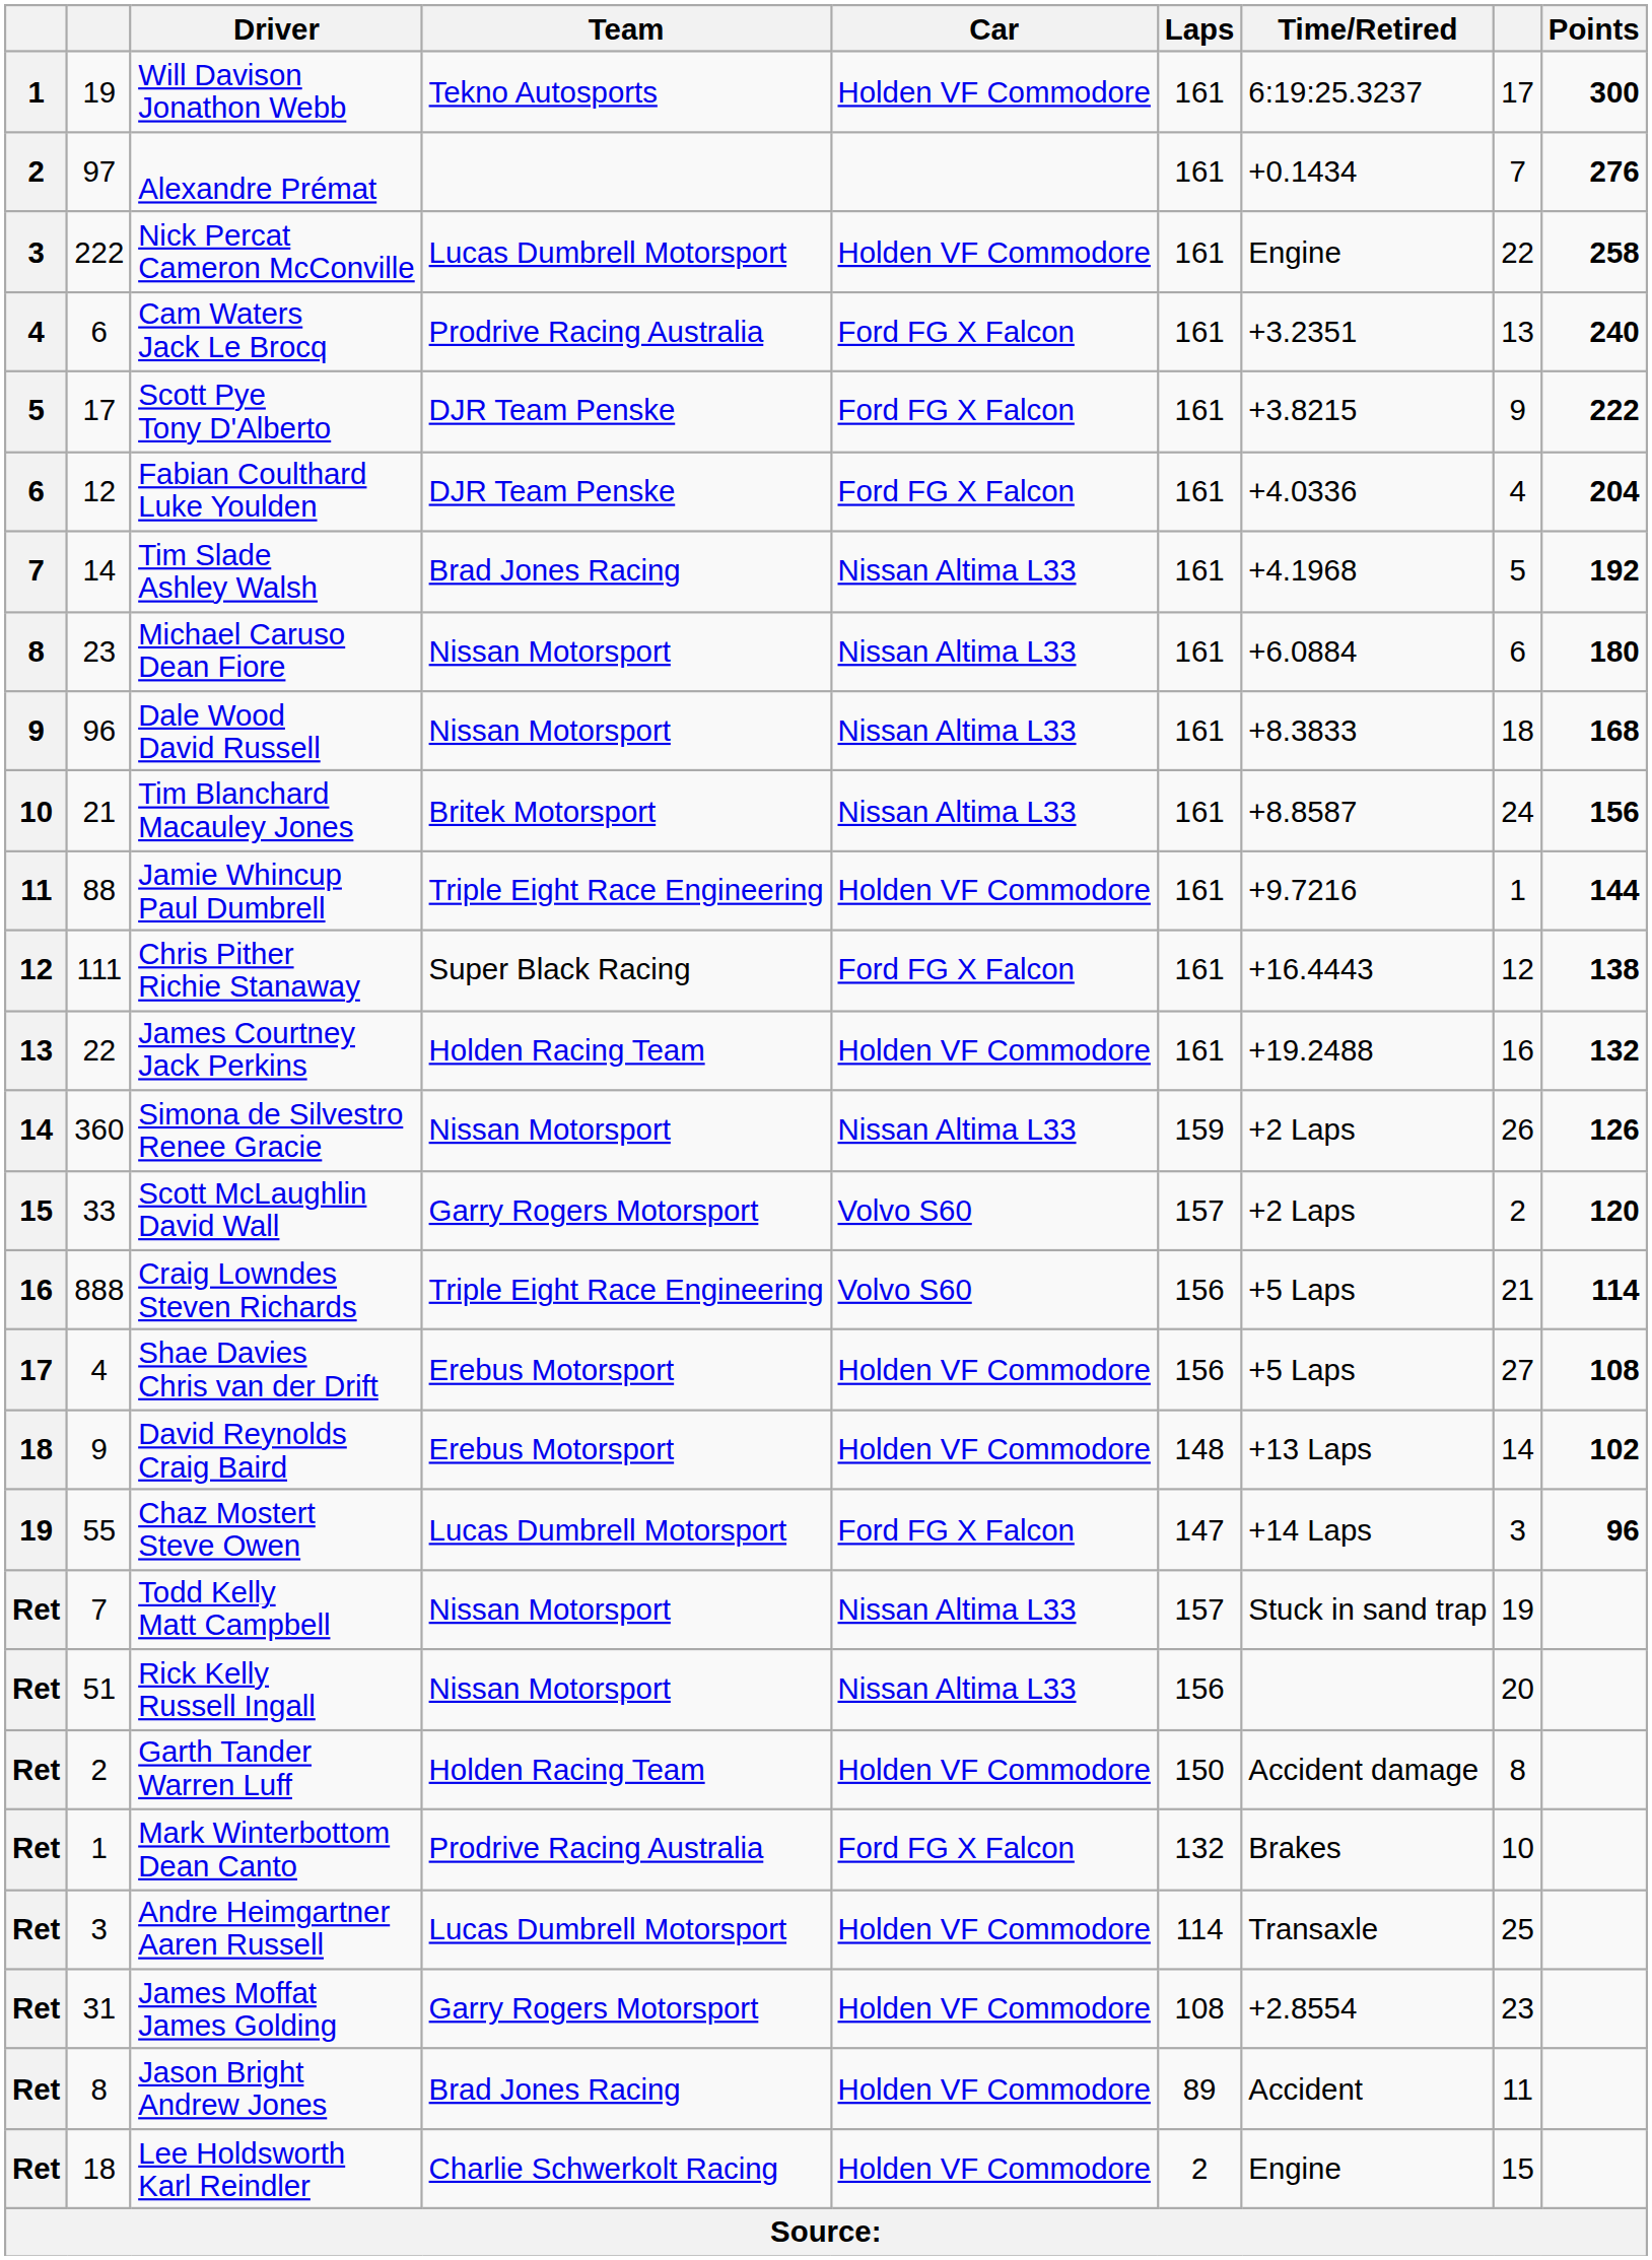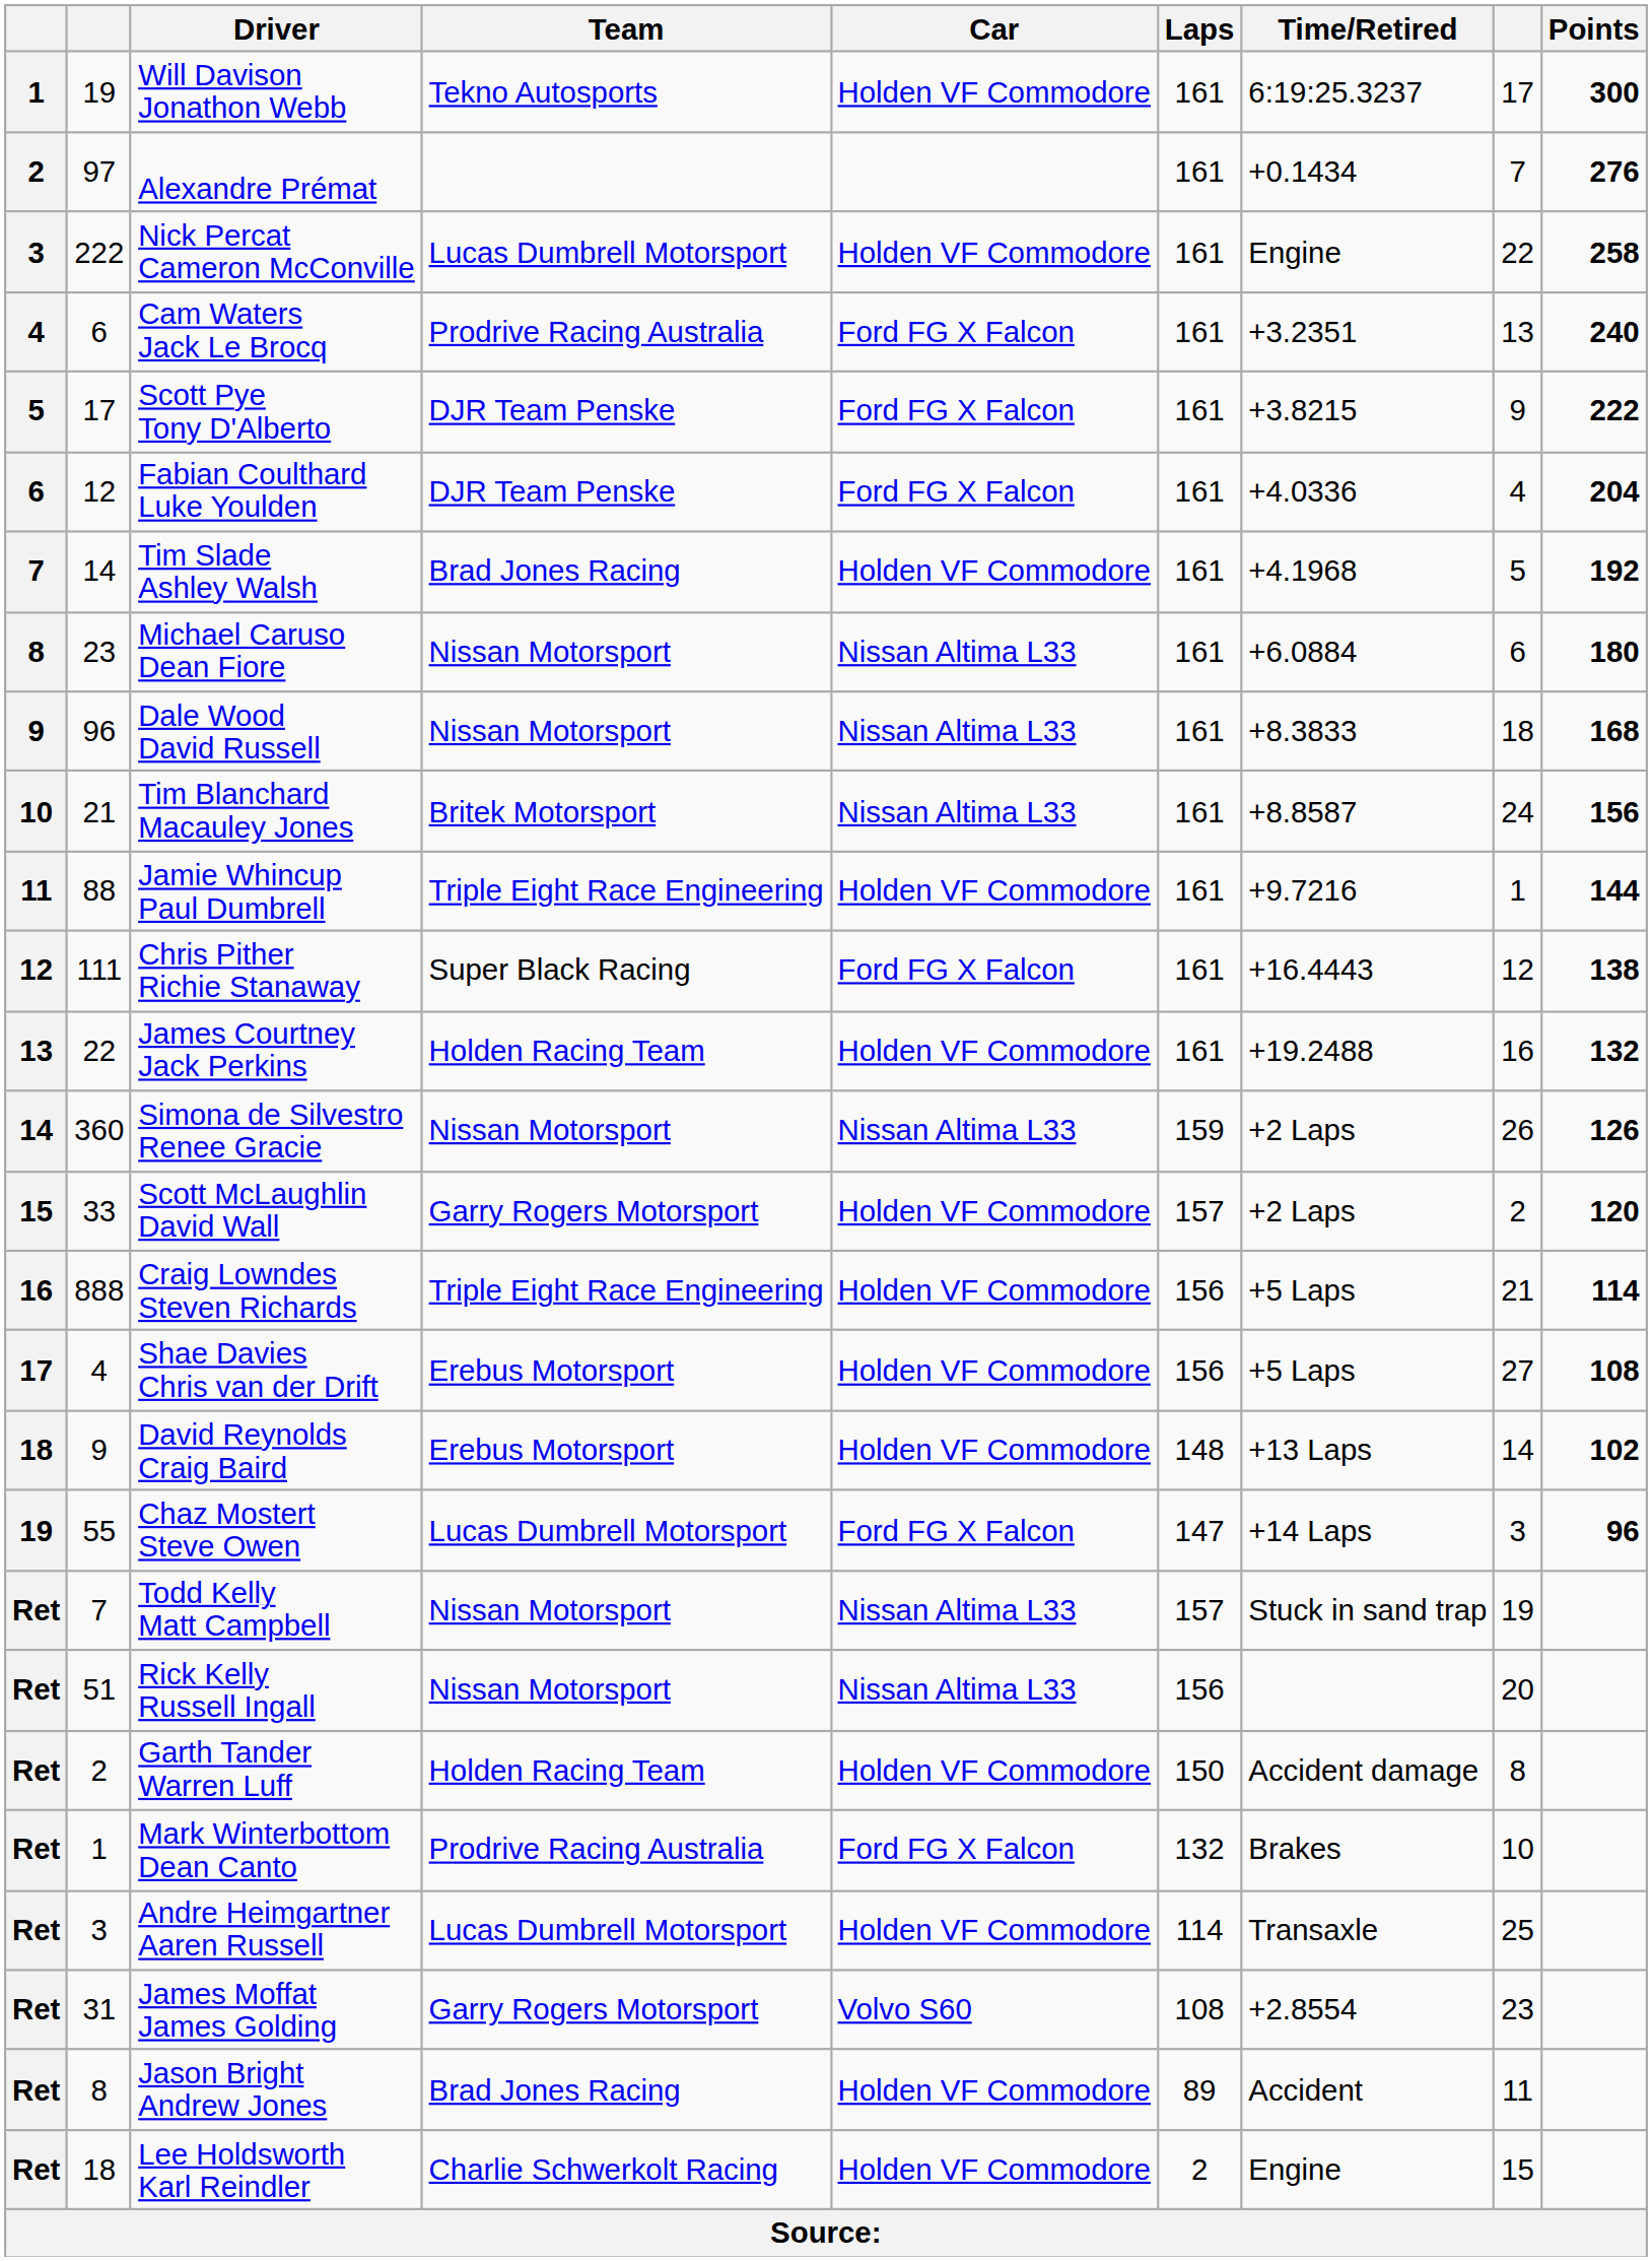 <table class="wikitable" style="font-size: 85%">
 <tr>
 <th></th>
 <th></th>
 <th>Driver</th>
 <th>Team</th>
 <th>Car</th>
 <th>Laps</th>
 <th>Time/Retired</th>
 <th></th>
 <th>Points</th>
 </tr>
 <tr>
 <th>1</th>
 <td align="center">19</td>
 <td> <a href='#'>Will Davison</a><br> <a href='#'>Jonathon Webb</a></td>
 <td><a href='#'>Tekno Autosports</a></td>
 <td><a href='#'>Holden VF Commodore</a></td>
 <td align="center">161</td>
 <td>6:19:25.3237</td>
 <td align="center">17</td>
 <td align="right"><strong>300</strong></td>
 </tr>
 <tr>
 <th>2</th>
 <td align="center">97</td>
 <td><br> <a href='#'>Alexandre Prémat</a></td>
 <td></td>
 <td></td>
 <td align="center">161</td>
 <td>+0.1434</td>
 <td align="center">7</td>
 <td align="right"><strong>276</strong></td>
 </tr>
 <tr>
 <th>3</th>
 <td align="center">222</td>
 <td> <a href='#'>Nick Percat</a><br> <a href='#'>Cameron McConville</a></td>
 <td><a href='#'>Lucas Dumbrell Motorsport</a></td>
 <td><a href='#'>Holden VF Commodore</a></td>
 <td align="center">161</td>
 <td>Engine</td>
 <td align="center">22</td>
 <td align="right"><strong>258</strong></td>
 </tr>
 <tr>
 <th>4</th>
 <td align="center">6</td>
 <td> <a href='#'>Cam Waters</a><br> <a href='#'>Jack Le Brocq</a></td>
 <td><a href='#'>Prodrive Racing Australia</a></td>
 <td><a href='#'>Ford FG X Falcon</a></td>
 <td align="center">161</td>
 <td>+3.2351</td>
 <td align="center">13</td>
 <td align="right"><strong>240</strong></td>
 </tr>
 <tr>
 <th>5</th>
 <td align="center">17</td>
 <td> <a href='#'>Scott Pye</a><br> <a href='#'>Tony D'Alberto</a></td>
 <td><a href='#'>DJR Team Penske</a></td>
 <td><a href='#'>Ford FG X Falcon</a></td>
 <td align="center">161</td>
 <td>+3.8215</td>
 <td align="center">9</td>
 <td align="right"><strong>222</strong></td>
 </tr>
 <tr>
 <th>6</th>
 <td align="center">12</td>
 <td> <a href='#'>Fabian Coulthard</a><br> <a href='#'>Luke Youlden</a></td>
 <td><a href='#'>DJR Team Penske</a></td>
 <td><a href='#'>Ford FG X Falcon</a></td>
 <td align="center">161</td>
 <td>+4.0336</td>
 <td align="center">4</td>
 <td align="right"><strong>204</strong></td>
 </tr>
 <tr>
 <th>7</th>
 <td align="center">14</td>
 <td> <a href='#'>Tim Slade</a><br> <a href='#'>Ashley Walsh</a></td>
 <td><a href='#'>Brad Jones Racing</a></td>
-<td><a href='#'>Nissan Altima L33</a></td>
+<td><a href='#'>Holden VF Commodore</a></td>
 <td align="center">161</td>
 <td>+4.1968</td>
 <td align="center">5</td>
 <td align="right"><strong>192</strong></td>
 </tr>
 <tr>
 <th>8</th>
 <td align="center">23</td>
 <td> <a href='#'>Michael Caruso</a><br> <a href='#'>Dean Fiore</a></td>
 <td><a href='#'>Nissan Motorsport</a></td>
 <td><a href='#'>Nissan Altima L33</a></td>
 <td align="center">161</td>
 <td>+6.0884</td>
 <td align="center">6</td>
 <td align="right"><strong>180</strong></td>
 </tr>
 <tr>
 <th>9</th>
 <td align="center">96</td>
 <td> <a href='#'>Dale Wood</a><br> <a href='#'>David Russell</a></td>
 <td><a href='#'>Nissan Motorsport</a></td>
 <td><a href='#'>Nissan Altima L33</a></td>
 <td align="center">161</td>
 <td>+8.3833</td>
 <td align="center">18</td>
 <td align="right"><strong>168</strong></td>
 </tr>
 <tr>
 <th>10</th>
 <td align="center">21</td>
 <td> <a href='#'>Tim Blanchard</a><br> <a href='#'>Macauley Jones</a></td>
 <td><a href='#'>Britek Motorsport</a></td>
 <td><a href='#'>Nissan Altima L33</a></td>
 <td align="center">161</td>
 <td>+8.8587</td>
 <td align="center">24</td>
 <td align="right"><strong>156</strong></td>
 </tr>
 <tr>
 <th>11</th>
 <td align="center">88</td>
 <td> <a href='#'>Jamie Whincup</a><br> <a href='#'>Paul Dumbrell</a></td>
 <td><a href='#'>Triple Eight Race Engineering</a></td>
 <td><a href='#'>Holden VF Commodore</a></td>
 <td align="center">161</td>
 <td>+9.7216</td>
 <td align="center">1</td>
 <td align="right"><strong>144</strong></td>
 </tr>
 <tr>
 <th>12</th>
 <td align="center">111</td>
 <td> <a href='#'>Chris Pither</a><br> <a href='#'>Richie Stanaway</a></td>
 <td>Super Black Racing</td>
 <td><a href='#'>Ford FG X Falcon</a></td>
 <td align="center">161</td>
 <td>+16.4443</td>
 <td align="center">12</td>
 <td align="right"><strong>138</strong></td>
 </tr>
 <tr>
 <th>13</th>
 <td align="center">22</td>
 <td> <a href='#'>James Courtney</a><br> <a href='#'>Jack Perkins</a></td>
 <td><a href='#'>Holden Racing Team</a></td>
 <td><a href='#'>Holden VF Commodore</a></td>
 <td align="center">161</td>
 <td>+19.2488</td>
 <td align="center">16</td>
 <td align="right"><strong>132</strong></td>
 </tr>
 <tr>
 <th>14</th>
 <td align="center">360</td>
 <td> <a href='#'>Simona de Silvestro</a><br> <a href='#'>Renee Gracie</a></td>
 <td><a href='#'>Nissan Motorsport</a></td>
 <td><a href='#'>Nissan Altima L33</a></td>
 <td align="center">159</td>
 <td>+2 Laps</td>
 <td align="center">26</td>
 <td align="right"><strong>126</strong></td>
 </tr>
 <tr>
 <th>15</th>
 <td align="center">33</td>
 <td> <a href='#'>Scott McLaughlin</a><br> <a href='#'>David Wall</a></td>
 <td><a href='#'>Garry Rogers Motorsport</a></td>
-<td><a href='#'>Volvo S60</a></td>
+<td><a href='#'>Holden VF Commodore</a></td>
 <td align="center">157</td>
 <td>+2 Laps</td>
 <td align="center">2</td>
 <td align="right"><strong>120</strong></td>
 </tr>
 <tr>
 <th>16</th>
 <td align="center">888</td>
 <td> <a href='#'>Craig Lowndes</a><br> <a href='#'>Steven Richards</a></td>
 <td><a href='#'>Triple Eight Race Engineering</a></td>
-<td><a href='#'>Volvo S60</a></td>
+<td><a href='#'>Holden VF Commodore</a></td>
 <td align="center">156</td>
 <td>+5 Laps</td>
 <td align="center">21</td>
 <td align="right"><strong>114</strong></td>
 </tr>
 <tr>
 <th>17</th>
 <td align="center">4</td>
 <td> <a href='#'>Shae Davies</a><br> <a href='#'>Chris van der Drift</a></td>
 <td><a href='#'>Erebus Motorsport</a></td>
 <td><a href='#'>Holden VF Commodore</a></td>
 <td align="center">156</td>
 <td>+5 Laps</td>
 <td align="center">27</td>
 <td align="right"><strong>108</strong></td>
 </tr>
 <tr>
 <th>18</th>
 <td align="center">9</td>
 <td> <a href='#'>David Reynolds</a><br> <a href='#'>Craig Baird</a></td>
 <td><a href='#'>Erebus Motorsport</a></td>
 <td><a href='#'>Holden VF Commodore</a></td>
 <td align="center">148</td>
 <td>+13 Laps</td>
 <td align="center">14</td>
 <td align="right"><strong>102</strong></td>
 </tr>
 <tr>
 <th>19</th>
 <td align="center">55</td>
 <td> <a href='#'>Chaz Mostert</a><br> <a href='#'>Steve Owen</a></td>
 <td><a href='#'>Lucas Dumbrell Motorsport</a></td>
 <td><a href='#'>Ford FG X Falcon</a></td>
 <td align="center">147</td>
 <td>+14 Laps</td>
 <td align="center">3</td>
 <td align="right"><strong>96</strong></td>
 </tr>
 <tr>
 <th>Ret</th>
 <td align="center">7</td>
 <td> <a href='#'>Todd Kelly</a><br> <a href='#'>Matt Campbell</a></td>
 <td><a href='#'>Nissan Motorsport</a></td>
 <td><a href='#'>Nissan Altima L33</a></td>
 <td align="center">157</td>
 <td>Stuck in sand trap</td>
 <td align="center">19</td>
 <td></td>
 </tr>
 <tr>
 <th>Ret</th>
 <td align="center">51</td>
 <td> <a href='#'>Rick Kelly</a><br> <a href='#'>Russell Ingall</a></td>
 <td><a href='#'>Nissan Motorsport</a></td>
 <td><a href='#'>Nissan Altima L33</a></td>
 <td align="center">156</td>
 <td></td>
 <td align="center">20</td>
 <td></td>
 </tr>
 <tr>
 <th>Ret</th>
 <td align="center">2</td>
 <td> <a href='#'>Garth Tander</a><br> <a href='#'>Warren Luff</a></td>
 <td><a href='#'>Holden Racing Team</a></td>
 <td><a href='#'>Holden VF Commodore</a></td>
 <td align="center">150</td>
 <td>Accident damage</td>
 <td align="center">8</td>
 <td></td>
 </tr>
 <tr>
 <th>Ret</th>
 <td align="center">1</td>
 <td> <a href='#'>Mark Winterbottom</a><br> <a href='#'>Dean Canto</a></td>
 <td><a href='#'>Prodrive Racing Australia</a></td>
 <td><a href='#'>Ford FG X Falcon</a></td>
 <td align="center">132</td>
 <td>Brakes</td>
 <td align="center">10</td>
 <td></td>
 </tr>
 <tr>
 <th>Ret</th>
 <td align="center">3</td>
 <td> <a href='#'>Andre Heimgartner</a><br> <a href='#'>Aaren Russell</a></td>
 <td><a href='#'>Lucas Dumbrell Motorsport</a></td>
 <td><a href='#'>Holden VF Commodore</a></td>
 <td align="center">114</td>
 <td>Transaxle</td>
 <td align="center">25</td>
 <td></td>
 </tr>
 <tr>
 <th>Ret</th>
 <td align="center">31</td>
 <td> <a href='#'>James Moffat</a><br> <a href='#'>James Golding</a></td>
 <td><a href='#'>Garry Rogers Motorsport</a></td>
-<td><a href='#'>Holden VF Commodore</a></td>
+<td><a href='#'>Volvo S60</a></td>
 <td align="center">108</td>
 <td>+2.8554</td>
 <td align="center">23</td>
 <td></td>
 </tr>
 <tr>
 <th>Ret</th>
 <td align="center">8</td>
 <td> <a href='#'>Jason Bright</a><br> <a href='#'>Andrew Jones</a></td>
 <td><a href='#'>Brad Jones Racing</a></td>
 <td><a href='#'>Holden VF Commodore</a></td>
 <td align="center">89</td>
 <td>Accident</td>
 <td align="center">11</td>
 <td></td>
 </tr>
 <tr>
 <th>Ret</th>
 <td align="center">18</td>
 <td> <a href='#'>Lee Holdsworth</a><br> <a href='#'>Karl Reindler</a></td>
 <td><a href='#'>Charlie Schwerkolt Racing</a></td>
 <td><a href='#'>Holden VF Commodore</a></td>
 <td align="center">2</td>
 <td>Engine</td>
 <td align="center">15</td>
 <td></td>
 </tr>
 <tr>
 <th colspan="9">Source:</th>
 </tr>
 </table>
